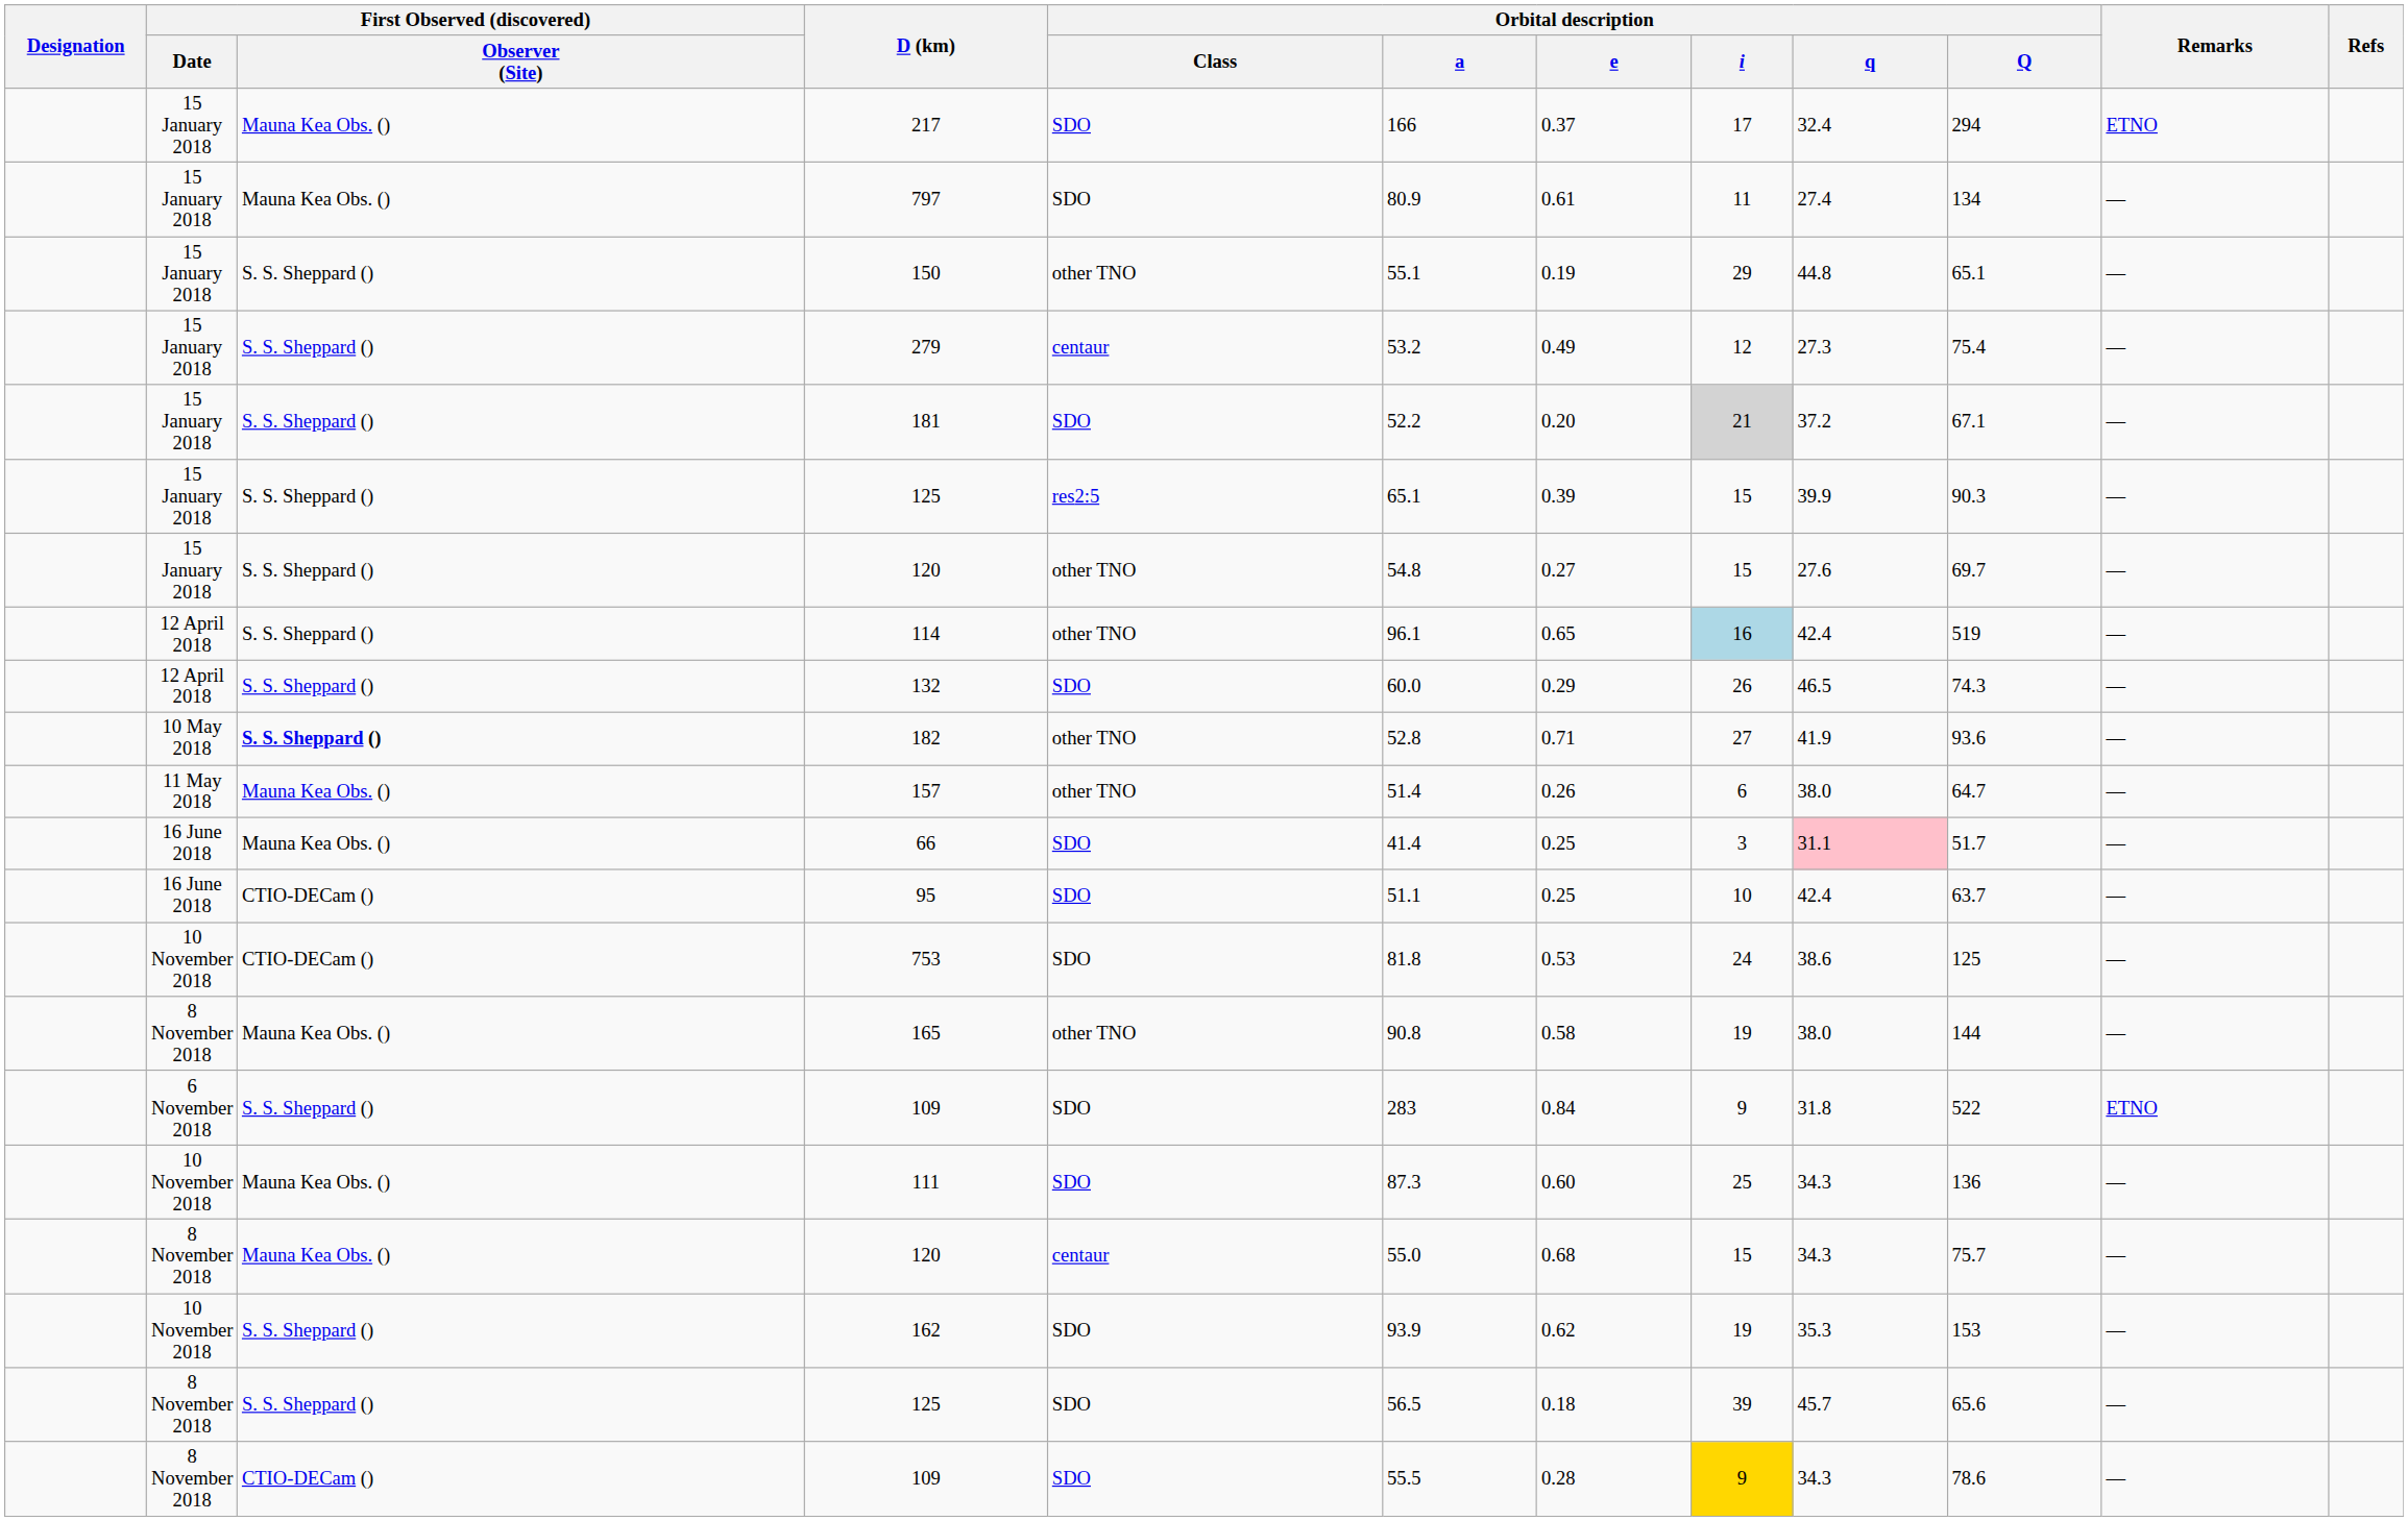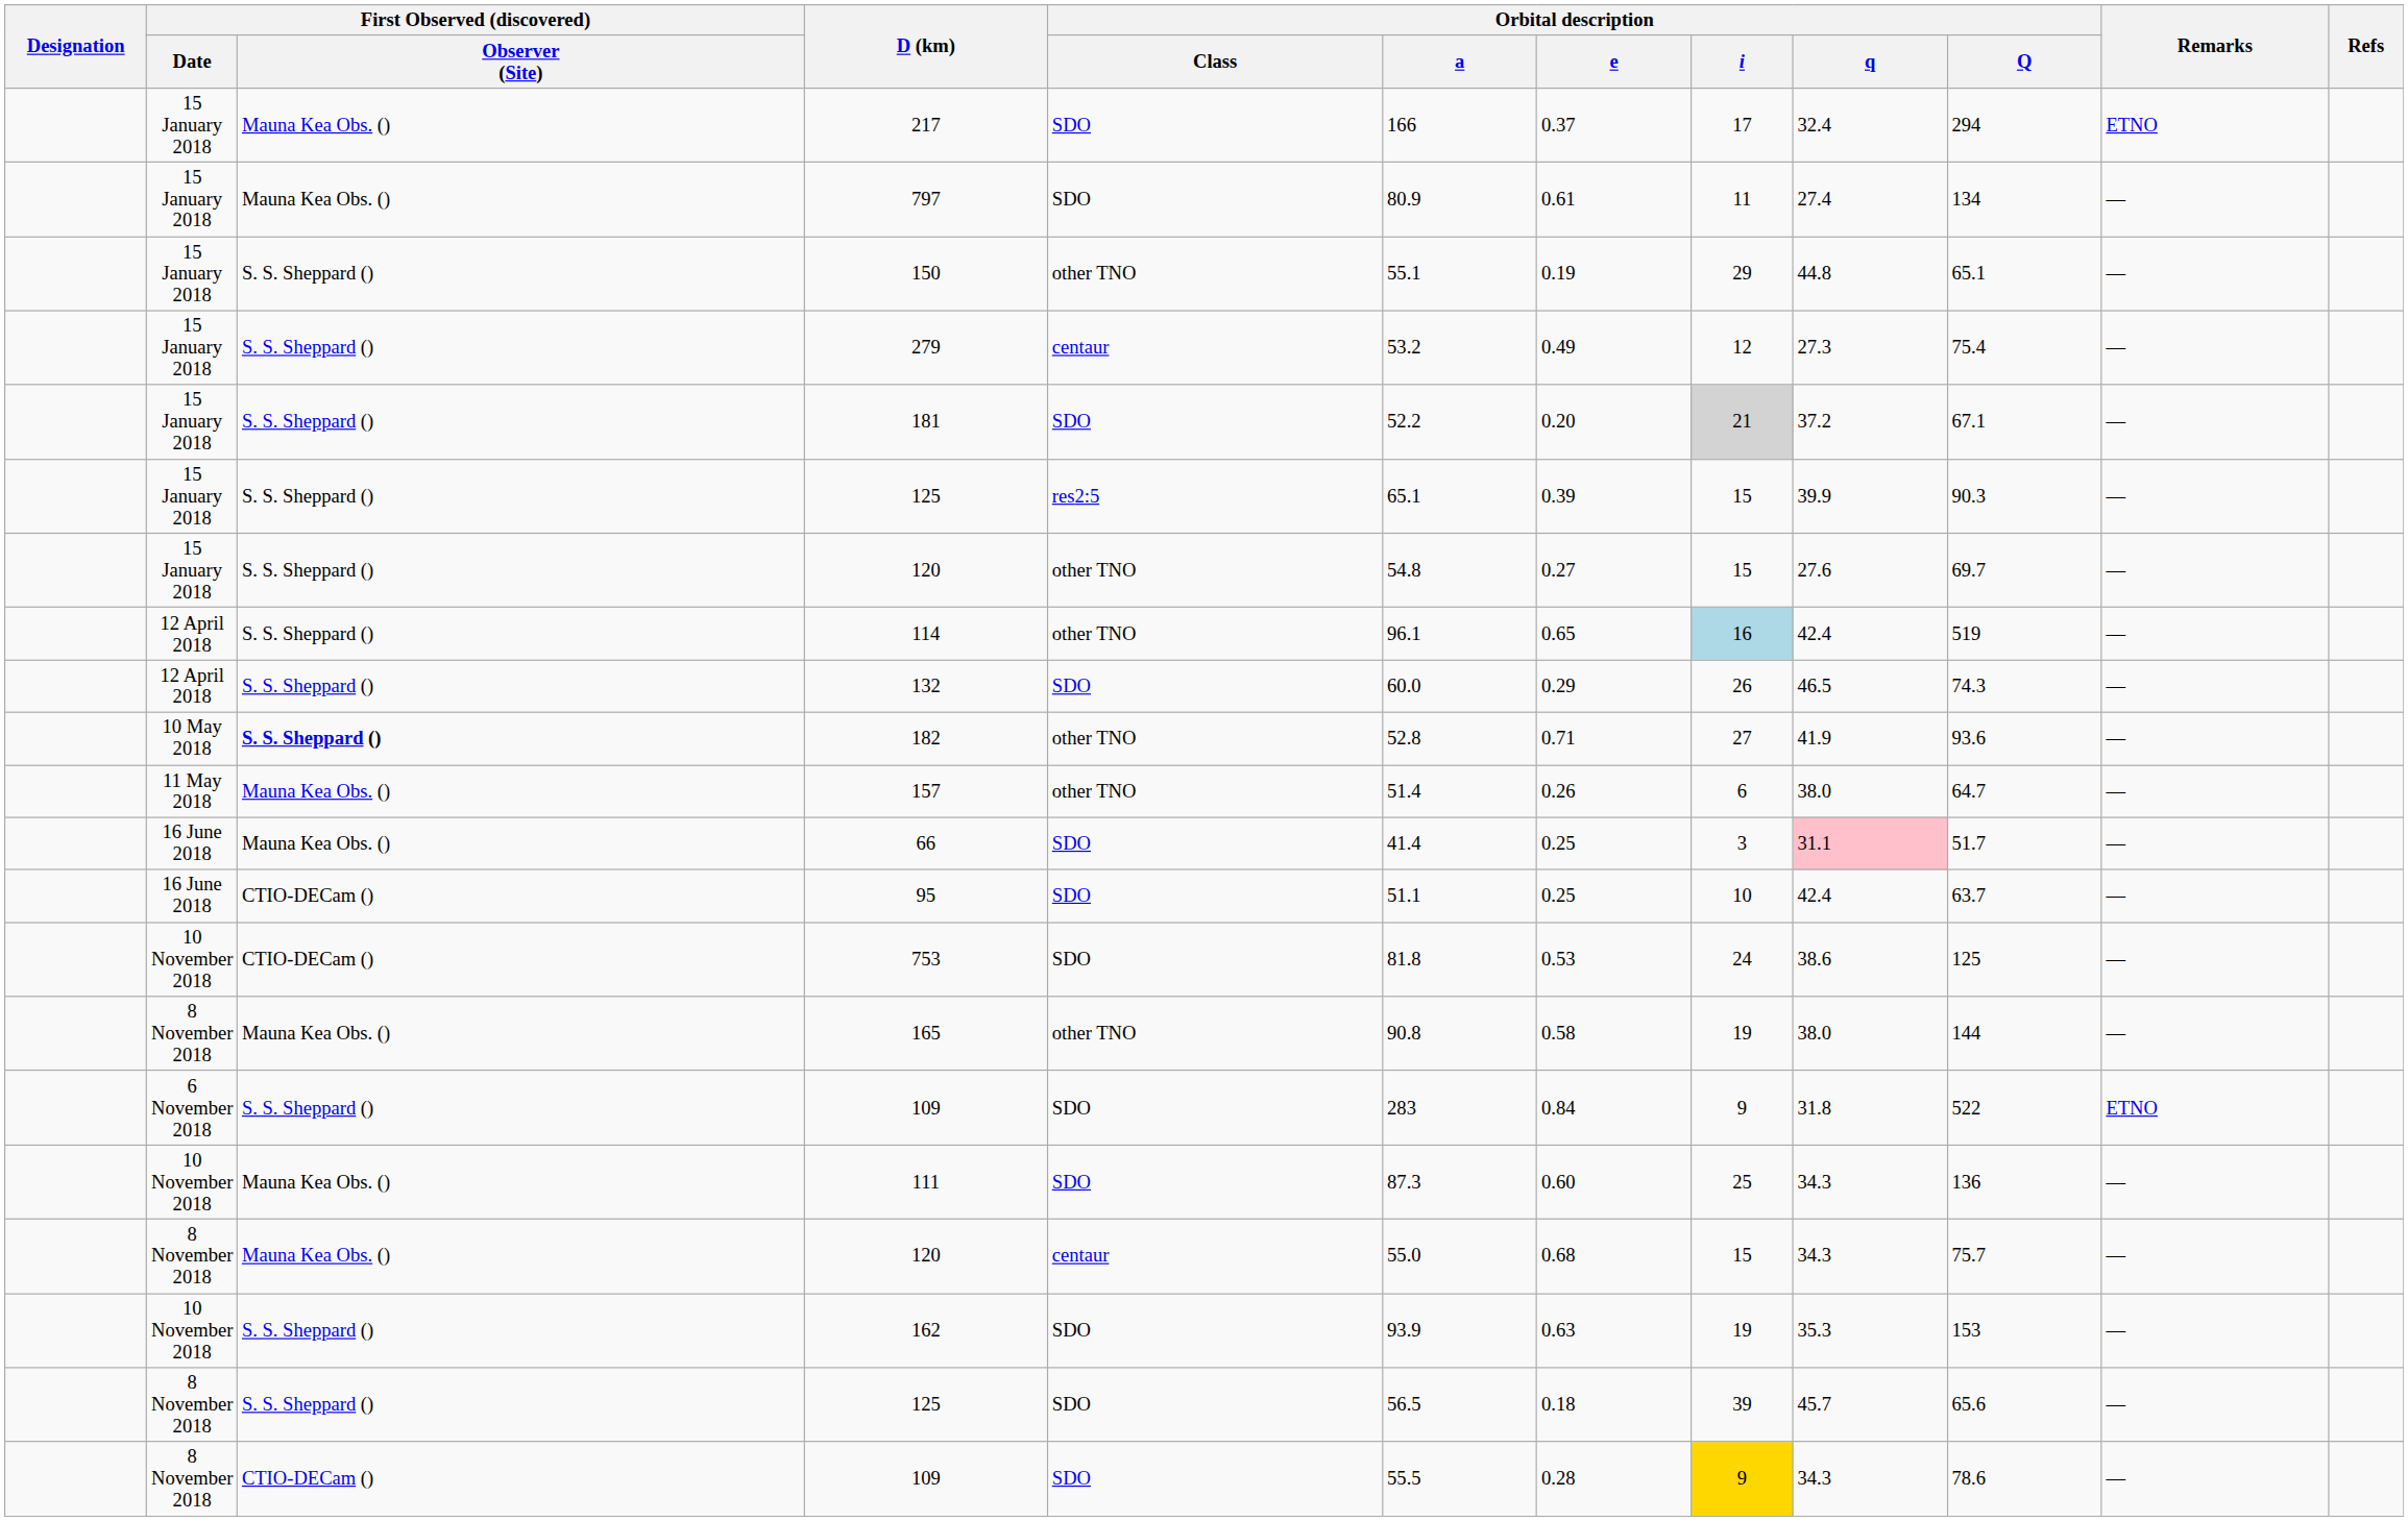 <table class="wikitable sortable" style="width: 100%;">
 <tr>
 <th width= 110 rowspan=2><a href='#'>Designation</a></th>
 <th colspan=2 width=115>First Observed (discovered)</th>
 <th rowspan=2><a href='#'>D</a> (km)</th>
 <th colspan=6>Orbital description</th>
 <th rowspan=2 width=180>Remarks</th>
 <th rowspan=2 width=55 class="unsortable">Refs</th>
 </tr>
 <tr>
 <th width=55>Date</th>
 <th><a href='#'>Observer</a><br>(<a href='#'>Site</a>)</th>
 <th>Class</th>
 <th><a href='#'>a</a><br></th>
 <th><a href='#'>e</a></th>
 <th><a href='#'><em>i</em></a><br></th>
 <th><a href='#'>q</a><br></th>
 <th><a href='#'>Q</a><br></th>
 </tr>
 <tr id="2018 AD39">
 <td></td>
 <td align=center>15 January 2018</td>
 <td><a href='#'>Mauna Kea Obs.</a> ()</td>
 <td align=center>217</td>
 <td><a href='#'>SDO</a></td>
 <td>166</td>
 <td>0.37</td>
 <td align=center>17</td>
 <td>32.4</td>
 <td>294</td>
 <td><a href='#'>ETNO</a></td>
 <td></td>
 </tr>
 <tr id="2018 AG37">
 <td><strong></strong></td>
 <td align=center>15 January 2018</td>
 <td>Mauna Kea Obs. ()</td>
 <td align=center>797</td>
 <td>SDO</td>
 <td>80.9</td>
 <td>0.61</td>
 <td align=center>11</td>
 <td>27.4</td>
 <td>134</td>
 <td>—</td>
 <td></td>
 </tr>
 <tr id="2018 AH39">
 <td></td>
 <td align=center>15 January 2018</td>
 <td>S. S. Sheppard ()</td>
 <td align=center>150</td>
 <td>other TNO</td>
 <td>55.1</td>
 <td>0.19</td>
 <td align=center>29</td>
 <td>44.8</td>
 <td>65.1</td>
 <td>—</td>
 <td></td>
 </tr>
 <tr id="2018 AK39">
 <td></td>
 <td align=center>15 January 2018</td>
 <td><a href='#'>S. S. Sheppard</a> ()</td>
 <td align=center>279</td>
 <td><a href='#'>centaur</a></td>
 <td>53.2</td>
 <td>0.49</td>
 <td align=center>12</td>
 <td>27.3</td>
 <td>75.4</td>
 <td>—</td>
 <td></td>
 </tr>
 <tr id="2018 AX18">
 <td></td>
 <td align=center>15 January 2018</td>
 <td><a href='#'>S. S. Sheppard</a> ()</td>
 <td align=center>181</td>
 <td><a href='#'>SDO</a></td>
 <td>52.2</td>
 <td>0.20</td>
 <td align=center style="background: lightgrey;">21</td>
 <td>37.2</td>
 <td>67.1</td>
 <td>—</td>
 <td></td>
 </tr>
 <tr id="2018 AY18">
 <td></td>
 <td align=center>15 January 2018</td>
 <td>S. S. Sheppard ()</td>
 <td align=center>125</td>
 <td><a href='#'>res</a><a href='#'>2:5</a></td>
 <td>65.1</td>
 <td>0.39</td>
 <td align=center>15</td>
 <td>39.9</td>
 <td>90.3</td>
 <td>—</td>
 <td></td>
 </tr>
 <tr id="2018 AZ18">
 <td></td>
 <td align=center>15 January 2018</td>
 <td>S. S. Sheppard ()</td>
 <td align=center>120</td>
 <td>other TNO</td>
 <td>54.8</td>
 <td>0.27</td>
 <td align=center>15</td>
 <td>27.6</td>
 <td>69.7</td>
 <td>—</td>
 <td></td>
 </tr>
 <tr id="2018 GT12">
 <td></td>
 <td align=center>12 April 2018</td>
 <td>S. S. Sheppard ()</td>
 <td align=center>114</td>
 <td>other TNO</td>
 <td>96.1</td>
 <td>0.65</td>
 <td align=center style="background: lightblue;">16</td>
 <td>42.4</td>
 <td>519</td>
 <td>—</td>
 <td></td>
 </tr>
 <tr id="2018 GT15">
 <td></td>
 <td align=center>12 April 2018</td>
 <td><a href='#'>S. S. Sheppard</a> ()</td>
 <td align=center>132</td>
 <td><a href='#'>SDO</a></td>
 <td>60.0</td>
 <td>0.29</td>
 <td align=center>26</td>
 <td>46.5</td>
 <td>74.3</td>
 <td>—</td>
 <td></td>
 </tr>
 <tr id="2018 JT6">
 <td></td>
 <td align=center>10 May 2018</td>
 <td><strong><a href='#'>S. S. Sheppard</a> ()</strong></td>
 <td align=center>182</td>
 <td>other TNO</td>
 <td>52.8</td>
 <td>0.71</td>
 <td align=center>27</td>
 <td>41.9</td>
 <td>93.6</td>
 <td>—</td>
 <td></td>
 </tr>
 <tr id="2018 JU6">
 <td></td>
 <td align=center>11 May 2018</td>
 <td><a href='#'>Mauna Kea Obs.</a> ()</td>
 <td align=center>157</td>
 <td>other TNO</td>
 <td>51.4</td>
 <td>0.26</td>
 <td align=center>6</td>
 <td>38.0</td>
 <td>64.7</td>
 <td>—</td>
 <td></td>
 </tr>
 <tr id="2018 MF13">
 <td></td>
 <td align=center>16 June 2018</td>
 <td>Mauna Kea Obs. ()</td>
 <td align=center>66</td>
 <td><a href='#'>SDO</a></td>
 <td>41.4</td>
 <td>0.25</td>
 <td align=center>3</td>
 <td style="background: pink;">31.1</td>
 <td>51.7</td>
 <td>—</td>
 <td></td>
 </tr>
 <tr id="2018 MG13">
 <td></td>
 <td align=center>16 June 2018</td>
 <td>CTIO-DECam ()</td>
 <td align=center>95</td>
 <td><a href='#'>SDO</a></td>
 <td>51.1</td>
 <td>0.25</td>
 <td align=center>10</td>
 <td>42.4</td>
 <td>63.7</td>
 <td>—</td>
 <td></td>
 </tr>
 <tr id="2018 VG18">
 <td><strong></strong></td>
 <td align=center>10 November 2018</td>
 <td>CTIO-DECam ()</td>
 <td align=center>753</td>
 <td>SDO</td>
 <td>81.8</td>
 <td>0.53</td>
 <td align=center>24</td>
 <td>38.6</td>
 <td>125</td>
 <td>—</td>
 <td></td>
 </tr>
 <tr id="2018 VJ137">
 <td></td>
 <td align=center>8 November 2018</td>
 <td>Mauna Kea Obs. ()</td>
 <td align=center>165</td>
 <td>other TNO</td>
 <td>90.8</td>
 <td>0.58</td>
 <td align=center>19</td>
 <td>38.0</td>
 <td>144</td>
 <td>—</td>
 <td></td>
 </tr>
 <tr id="2018 VM35">
 <td><strong></strong></td>
 <td align=center>6 November 2018</td>
 <td><a href='#'>S. S. Sheppard</a> ()</td>
 <td align=center>109</td>
 <td>SDO</td>
 <td>283</td>
 <td>0.84</td>
 <td align=center>9</td>
 <td>31.8</td>
 <td>522</td>
 <td><a href='#'>ETNO</a></td>
 <td></td>
 </tr>
 <tr id="2018 VN35">
 <td></td>
 <td align=center>10 November 2018</td>
 <td>Mauna Kea Obs. ()</td>
 <td align=center>111</td>
 <td><a href='#'>SDO</a></td>
 <td>87.3</td>
 <td>0.60</td>
 <td align=center>25</td>
 <td>34.3</td>
 <td>136</td>
 <td>—</td>
 <td></td>
 </tr>
 <tr id="2018 VN137">
 <td></td>
 <td align=center>8 November 2018</td>
 <td><a href='#'>Mauna Kea Obs.</a> ()</td>
 <td align=center>120</td>
 <td><a href='#'>centaur</a></td>
 <td>55.0</td>
 <td>0.68</td>
 <td align=center>15</td>
 <td>34.3</td>
 <td>75.7</td>
 <td>—</td>
 <td></td>
 </tr>
 <tr id="2018 VO35">
 <td></td>
 <td align=center>10 November 2018</td>
 <td><a href='#'>S. S. Sheppard</a> ()</td>
 <td align=center>162</td>
 <td>SDO</td>
 <td>93.9</td>
-<td>0.62</td>
+<td>0.63</td>
 <td align=center>19</td>
 <td>35.3</td>
 <td>153</td>
 <td>—</td>
 <td></td>
 </tr>
 <tr id="2018 VO137">
 <td></td>
 <td align=center>8 November 2018</td>
 <td><a href='#'>S. S. Sheppard</a> ()</td>
 <td align=center>125</td>
 <td>SDO</td>
 <td>56.5</td>
 <td>0.18</td>
 <td align=center>39</td>
 <td>45.7</td>
 <td>65.6</td>
 <td>—</td>
 <td></td>
 </tr>
 <tr id="2018 VP137">
 <td></td>
 <td align=center>8 November 2018</td>
 <td><a href='#'>CTIO-DECam</a> ()</td>
 <td align=center>109</td>
 <td><a href='#'>SDO</a></td>
 <td>55.5</td>
 <td>0.28</td>
 <td align=center style="background: gold;">9</td>
 <td>34.3</td>
 <td>78.6</td>
 <td>—</td>
 <td></td>
 </tr>
 </table>
